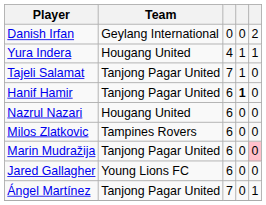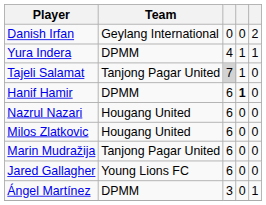 <table class="wikitable plainrowheaders sortable" style="font-size:90%">
 <tr>
 <th>Player</th>
 <th>Team</th>
 <th></th>
 <th></th>
 <th></th>
 </tr>
 <tr>
 <td> <a href='#'>Danish Irfan</a></td>
 <td>Geylang International</td>
 <td>0</td>
 <td>0</td>
 <td>2</td>
 </tr>
 <tr>
 <td> <a href='#'>Yura Indera</a></td>
-<td>Hougang United</td>
+<td>DPMM</td>
 <td>4</td>
 <td>1</td>
 <td>1</td>
 </tr>
 <tr>
 <td> <a href='#'>Tajeli Salamat</a></td>
 <td>Tanjong Pagar United</td>
-<td>7</td>
+<td style="background: lightgrey;">7</td>
 <td>1</td>
 <td>0</td>
 </tr>
 <tr>
 <td> <a href='#'>Hanif Hamir</a></td>
-<td>Tanjong Pagar United</td>
+<td>DPMM</td>
 <td>6</td>
 <td><strong>1</strong></td>
 <td>0</td>
 </tr>
 <tr>
 <td> <a href='#'>Nazrul Nazari</a></td>
 <td>Hougang United</td>
 <td>6</td>
 <td>0</td>
 <td>0</td>
 </tr>
 <tr>
 <td> <a href='#'>Milos Zlatkovic</a></td>
-<td>Tampines Rovers</td>
+<td>Hougang United</td>
 <td>6</td>
 <td>0</td>
 <td>0</td>
 </tr>
 <tr>
 <td> <a href='#'>Marin Mudražija</a></td>
 <td>Tanjong Pagar United</td>
 <td>6</td>
 <td>0</td>
-<td style="background: pink;">0</td>
+<td>0</td>
 </tr>
 <tr>
 <td> <a href='#'>Jared Gallagher</a></td>
 <td>Young Lions FC</td>
 <td>6</td>
 <td>0</td>
 <td>0</td>
 </tr>
 <tr>
 <td> <a href='#'>Ángel Martínez</a></td>
-<td>Tanjong Pagar United</td>
-<td>7</td>
+<td>DPMM</td>
+<td>3</td>
 <td>0</td>
 <td>1</td>
 </tr>
 <tr>
 </tr>
 </table>
